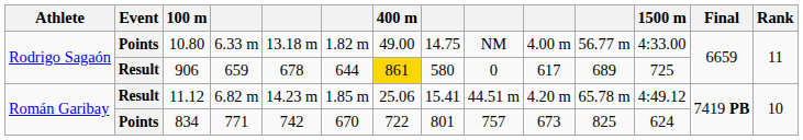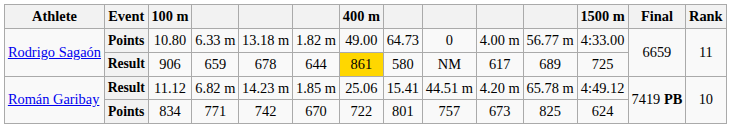 <table class="wikitable" style="font-size:90%">
 <tr>
 <th>Athlete</th>
 <th>Event</th>
 <th>100 m</th>
 <th></th>
 <th></th>
 <th></th>
 <th>400 m</th>
 <th></th>
 <th></th>
 <th></th>
 <th></th>
 <th>1500 m</th>
 <th>Final</th>
 <th>Rank</th>
 </tr>
 <tr align=center>
 <td rowspan=2 align=left><a href='#'>Rodrigo Sagaón</a></td>
 <th style="font-size:95%">Points</th>
 <td>10.80</td>
 <td>6.33 m</td>
 <td>13.18 m</td>
 <td>1.82 m</td>
 <td>49.00</td>
-<td>14.75</td>
-<td>NM</td>
+<td>64.73</td>
+<td>0</td>
 <td>4.00 m</td>
 <td>56.77 m</td>
 <td>4:33.00</td>
 <td rowspan=2>6659</td>
 <td rowspan=2>11</td>
 </tr>
 <tr align=center>
 <th style="font-size:95%">Result</th>
 <td>906</td>
 <td>659</td>
 <td>678</td>
 <td>644</td>
 <td style="background: gold;">861</td>
 <td>580</td>
-<td>0</td>
+<td>NM</td>
 <td>617</td>
 <td>689</td>
 <td>725</td>
 </tr>
 <tr align=center>
 <td rowspan=2 align=left><a href='#'>Román Garibay</a></td>
 <th style="font-size:95%">Result</th>
 <td>11.12</td>
 <td>6.82 m</td>
 <td>14.23 m</td>
 <td>1.85 m</td>
 <td>25.06</td>
 <td>15.41</td>
 <td>44.51 m</td>
 <td>4.20 m</td>
 <td>65.78 m</td>
 <td>4:49.12</td>
 <td rowspan=2>7419 <strong>PB</strong></td>
 <td rowspan=2>10</td>
 </tr>
 <tr align=center>
 <th style="font-size:95%">Points</th>
 <td>834</td>
 <td>771</td>
 <td>742</td>
 <td>670</td>
 <td>722</td>
 <td>801</td>
 <td>757</td>
 <td>673</td>
 <td>825</td>
 <td>624</td>
 </tr>
 </table>
